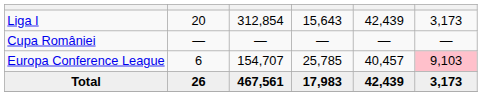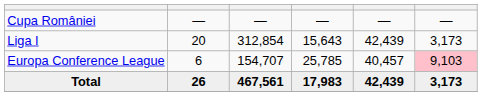 <table class="wikitable" style="text-align: center;">
 <tr>
 <th></th>
 <th style="width:70px;"></th>
 <th style="width:70px;"></th>
 <th style="width:70px;"></th>
 <th style="width:70px;"></th>
 <th style="width:70px;"></th>
 </tr>
 <tr>
+<td align=left><a href='#'>Cupa României</a></td>
+<td>—</td>
+<td>―</td>
+<td>―</td>
+<td>―</td>
+<td>―</td>
+</tr>
+<tr>
 <td align=left><a href='#'>Liga I</a></td>
 <td>20</td>
 <td>312,854</td>
 <td>15,643</td>
 <td>42,439</td>
 <td>3,173</td>
-</tr>
-<tr>
-<td align=left><a href='#'>Cupa României</a></td>
-<td>—</td>
-<td>―</td>
-<td>―</td>
-<td>―</td>
-<td>―</td>
 </tr>
 <tr>
 <td align=left><a href='#'>Europa Conference League</a></td>
 <td>6</td>
 <td>154,707</td>
 <td>25,785</td>
 <td>40,457</td>
 <td style="background: pink;">9,103</td>
 </tr>
 <tr bgcolor="#EFEFEF">
 <td><strong>Total</strong></td>
 <td><strong>26</strong></td>
 <td><strong>467,561</strong></td>
 <td><strong>17,983</strong></td>
 <td><strong>42,439</strong></td>
 <td><strong>3,173</strong></td>
 </tr>
 <tr>
 </tr>
 </table>
